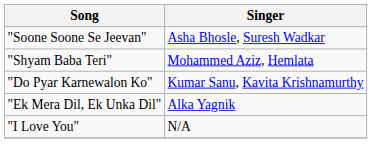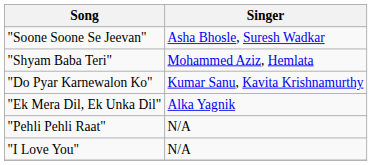 <table class="wikitable" style="font-size:95%;">
 <tr>
 <th>Song</th>
 <th>Singer</th>
 </tr>
 <tr>
 <td>"Soone Soone Se Jeevan"</td>
 <td><a href='#'>Asha Bhosle</a>, <a href='#'>Suresh Wadkar</a></td>
 </tr>
 <tr>
 <td>"Shyam Baba Teri"</td>
 <td><a href='#'>Mohammed Aziz</a>, <a href='#'>Hemlata</a></td>
 </tr>
 <tr>
 <td>"Do Pyar Karnewalon Ko"</td>
 <td><a href='#'>Kumar Sanu</a>, <a href='#'>Kavita Krishnamurthy</a></td>
 </tr>
 <tr>
 <td>"Ek Mera Dil, Ek Unka Dil"</td>
 <td><a href='#'>Alka Yagnik</a></td>
 </tr>
 <tr>
+<td>"Pehli Pehli Raat"</td>
+<td>N/A</td>
+</tr>
+<tr>
 <td>"I Love You"</td>
 <td>N/A</td>
 </tr>
 <tr>
 </tr>
 </table>
